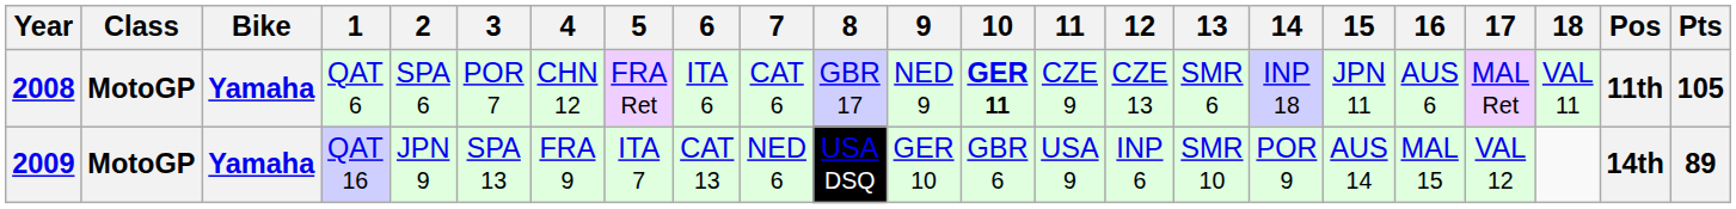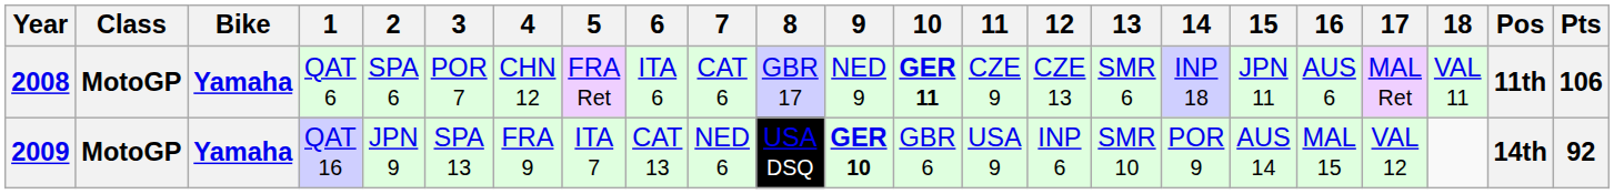 <table class="wikitable" style="text-align:center">
 <tr>
 <th>Year</th>
 <th>Class</th>
 <th>Bike</th>
 <th>1</th>
 <th>2</th>
 <th>3</th>
 <th>4</th>
 <th>5</th>
 <th>6</th>
 <th>7</th>
 <th>8</th>
 <th>9</th>
 <th>10</th>
 <th>11</th>
 <th>12</th>
 <th>13</th>
 <th>14</th>
 <th>15</th>
 <th>16</th>
 <th>17</th>
 <th>18</th>
 <th>Pos</th>
 <th>Pts</th>
 </tr>
 <tr>
 <th align="left"><a href='#'>2008</a></th>
 <th align="left">MotoGP</th>
 <th align="left"><a href='#'>Yamaha</a></th>
 <td style="background:#DFFFDF;"><a href='#'>QAT</a> <br><small>6</small></td>
 <td style="background:#DFFFDF;"><a href='#'>SPA</a> <br><small>6</small></td>
 <td style="background:#DFFFDF;"><a href='#'>POR</a> <br><small>7</small></td>
 <td style="background:#DFFFDF;"><a href='#'>CHN</a> <br><small>12</small></td>
 <td style="background:#EFCFFF;"><a href='#'>FRA</a> <br><small>Ret</small></td>
 <td style="background:#DFFFDF;"><a href='#'>ITA</a> <br><small>6</small></td>
 <td style="background:#DFFFDF;"><a href='#'>CAT</a> <br><small>6</small></td>
 <td style="background:#CFCFFF;"><a href='#'>GBR</a> <br><small>17</small></td>
 <td style="background:#DFFFDF;"><a href='#'>NED</a> <br><small>9</small></td>
 <td style="background:#DFFFDF;"><strong><a href='#'>GER</a> <br><small>11</small></strong></td>
 <td style="background:#DFFFDF;"><a href='#'>CZE</a><br><small>9</small></td>
 <td style="background:#DFFFDF;"><a href='#'>CZE</a> <br><small>13</small></td>
 <td style="background:#DFFFDF;"><a href='#'>SMR</a> <br><small>6</small></td>
 <td style="background:#CFCFFF;"><a href='#'>INP</a> <br><small>18</small></td>
 <td style="background:#DFFFDF;"><a href='#'>JPN</a> <br><small>11</small></td>
 <td style="background:#DFFFDF;"><a href='#'>AUS</a> <br><small>6</small></td>
 <td style="background:#EFCFFF;"><a href='#'>MAL</a> <br><small>Ret</small></td>
 <td style="background:#DFFFDF;"><a href='#'>VAL</a> <br><small>11</small></td>
 <th>11th</th>
-<th>105</th>
+<th>106</th>
 </tr>
 <tr>
 <th align="left"><a href='#'>2009</a></th>
 <th align="left">MotoGP</th>
 <th align="left"><a href='#'>Yamaha</a></th>
 <td style="background:#CFCFFF;"><a href='#'>QAT</a><br><small>16</small></td>
 <td style="background:#DFFFDF;"><a href='#'>JPN</a><br><small>9</small></td>
 <td style="background:#DFFFDF;"><a href='#'>SPA</a><br><small>13</small></td>
 <td style="background:#DFFFDF;"><a href='#'>FRA</a><br><small>9</small></td>
 <td style="background:#DFFFDF;"><a href='#'>ITA</a><br><small>7</small></td>
 <td style="background:#DFFFDF;"><a href='#'>CAT</a><br><small>13</small></td>
 <td style="background:#DFFFDF;"><a href='#'>NED</a><br><small>6</small></td>
 <td style="background:#000000; color:white;"><a href='#'><span>USA</span></a><br><small>DSQ</small></td>
-<td style="background:#DFFFDF;"><a href='#'>GER</a><br><small>10</small></td>
+<td style="background:#DFFFDF;"><strong><a href='#'>GER</a><br><small>10</small></strong></td>
 <td style="background:#DFFFDF;"><a href='#'>GBR</a><br><small>6</small></td>
 <td style="background:#DFFFDF;"><a href='#'>USA</a> <br><small>9</small></td>
 <td style="background:#DFFFDF;"><a href='#'>INP</a><br><small>6</small></td>
 <td style="background:#DFFFDF;"><a href='#'>SMR</a><br><small>10</small></td>
 <td style="background:#DFFFDF;"><a href='#'>POR</a><br><small>9</small></td>
 <td style="background:#DFFFDF;"><a href='#'>AUS</a><br><small>14</small></td>
 <td style="background:#DFFFDF;"><a href='#'>MAL</a><br><small>15</small></td>
 <td style="background:#DFFFDF;"><a href='#'>VAL</a><br><small>12</small></td>
 <td></td>
 <th>14th</th>
-<th>89</th>
+<th>92</th>
 </tr>
 </table>
